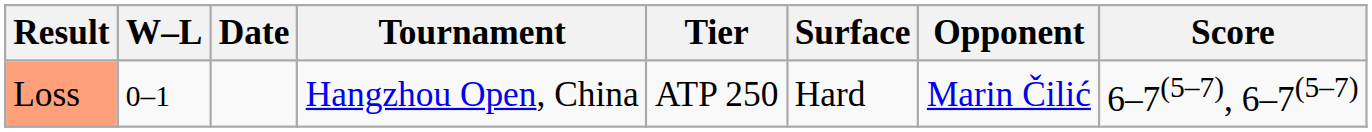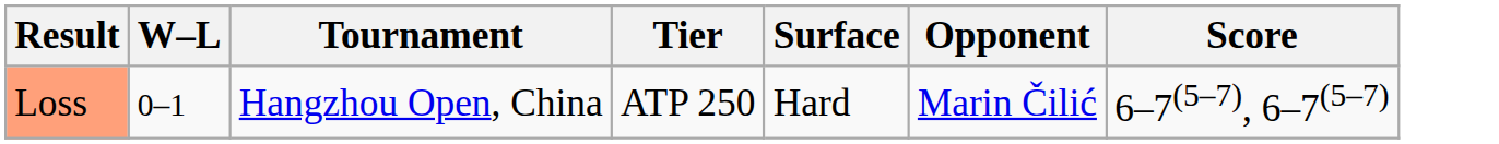 <table class="wikitable">
 <tr>
 <th>Result</th>
 <th class="unsortable">W–L</th>
-<th>Date</th>
 <th>Tournament</th>
 <th>Tier</th>
 <th>Surface</th>
 <th>Opponent</th>
 <th class="unsortable">Score</th>
 </tr>
 <tr>
 <td bgcolor=ffa07a>Loss</td>
 <td><small>0–1</small></td>
-<td><a href='#'></a></td>
 <td><a href='#'>Hangzhou Open</a>, China</td>
 <td>ATP 250</td>
 <td>Hard</td>
 <td> <a href='#'>Marin Čilić</a></td>
 <td>6–7<sup>(5–7)</sup>, 6–7<sup>(5–7)</sup></td>
 </tr>
 </table>
